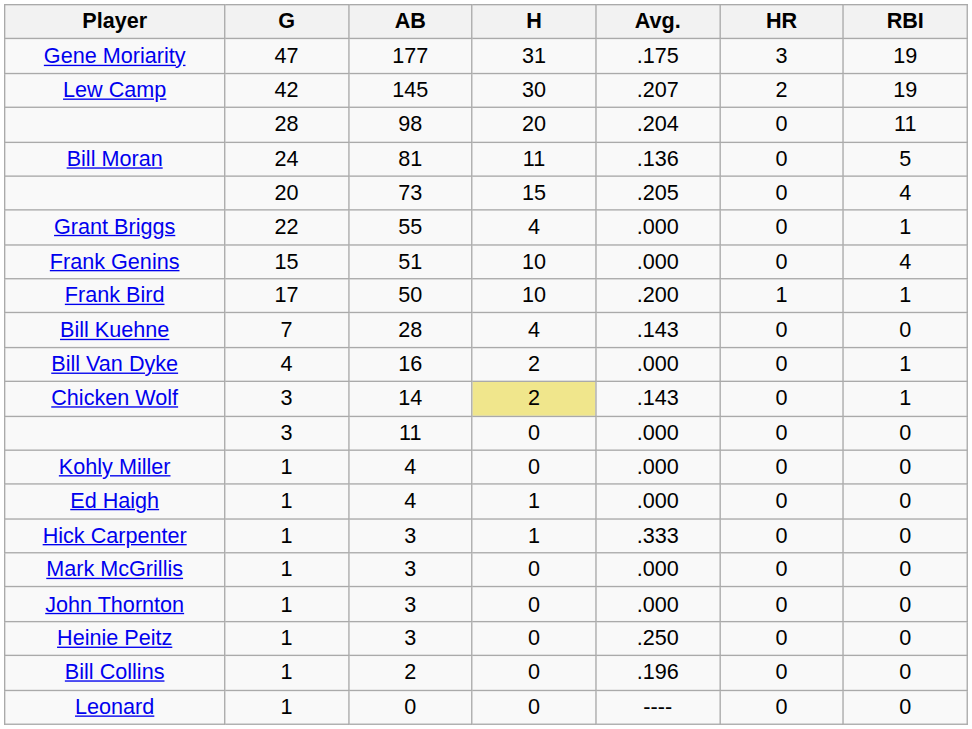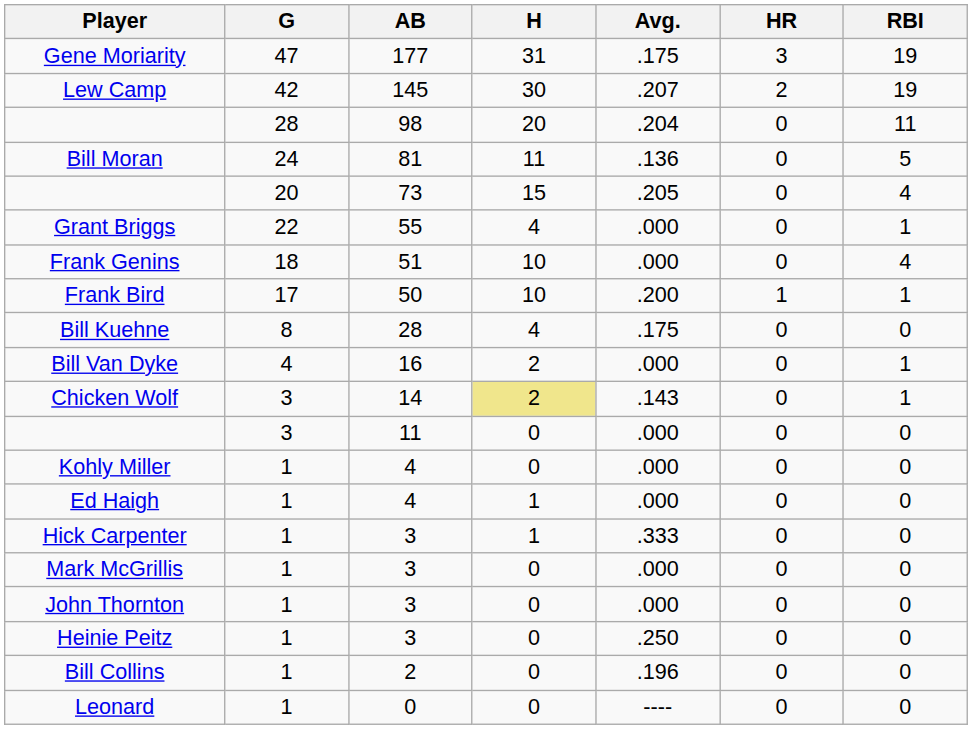 <table class="wikitable sortable">
 <tr>
 <th bgcolor="#DDDDFF" width="16%">Player</th>
 <th bgcolor="#DDDDFF" width="9%">G</th>
 <th bgcolor="#DDDDFF" width="9%">AB</th>
 <th bgcolor="#DDDDFF" width="9%">H</th>
 <th bgcolor="#DDDDFF" width="9%">Avg.</th>
 <th bgcolor="#DDDDFF" width="9%">HR</th>
 <th bgcolor="#DDDDFF" width="9%">RBI</th>
 </tr>
 <tr align="center">
 <td><a href='#'>Gene Moriarity</a></td>
 <td>47</td>
 <td>177</td>
 <td>31</td>
 <td>.175</td>
 <td>3</td>
 <td>19</td>
 </tr>
 <tr align=center>
 <td><a href='#'>Lew Camp</a></td>
 <td>42</td>
 <td>145</td>
 <td>30</td>
 <td>.207</td>
 <td>2</td>
 <td>19</td>
 </tr>
 <tr align=center>
 <td></td>
 <td>28</td>
 <td>98</td>
 <td>20</td>
 <td>.204</td>
 <td>0</td>
 <td>11</td>
 </tr>
 <tr align="center">
 <td><a href='#'>Bill Moran</a></td>
 <td>24</td>
 <td>81</td>
 <td>11</td>
 <td>.136</td>
 <td>0</td>
 <td>5</td>
 </tr>
 <tr align=center>
 <td></td>
 <td>20</td>
 <td>73</td>
 <td>15</td>
 <td>.205</td>
 <td>0</td>
 <td>4</td>
 </tr>
 <tr align="center">
 <td><a href='#'>Grant Briggs</a></td>
 <td>22</td>
 <td>55</td>
 <td>4</td>
 <td>.000</td>
 <td>0</td>
 <td>1</td>
 </tr>
 <tr align=center>
 <td><a href='#'>Frank Genins</a></td>
-<td>15</td>
+<td>18</td>
 <td>51</td>
 <td>10</td>
 <td>.000</td>
 <td>0</td>
 <td>4</td>
 </tr>
 <tr align=center>
 <td><a href='#'>Frank Bird</a></td>
 <td>17</td>
 <td>50</td>
 <td>10</td>
 <td>.200</td>
 <td>1</td>
 <td>1</td>
 </tr>
 <tr align=center>
 <td><a href='#'>Bill Kuehne</a></td>
-<td>7</td>
+<td>8</td>
 <td>28</td>
 <td>4</td>
-<td>.143</td>
+<td>.175</td>
 <td>0</td>
 <td>0</td>
 </tr>
 <tr align=center>
 <td><a href='#'>Bill Van Dyke</a></td>
 <td>4</td>
 <td>16</td>
 <td>2</td>
 <td>.000</td>
 <td>0</td>
 <td>1</td>
 </tr>
 <tr align=center>
 <td><a href='#'>Chicken Wolf</a></td>
 <td>3</td>
 <td>14</td>
 <td style="background: khaki;">2</td>
 <td>.143</td>
 <td>0</td>
 <td>1</td>
 </tr>
 <tr align=center>
 <td></td>
 <td>3</td>
 <td>11</td>
 <td>0</td>
 <td>.000</td>
 <td>0</td>
 <td>0</td>
 </tr>
 <tr align="center">
 <td><a href='#'>Kohly Miller</a></td>
 <td>1</td>
 <td>4</td>
 <td>0</td>
 <td>.000</td>
 <td>0</td>
 <td>0</td>
 </tr>
 <tr align=center>
 <td><a href='#'>Ed Haigh</a></td>
 <td>1</td>
 <td>4</td>
 <td>1</td>
 <td>.000</td>
 <td>0</td>
 <td>0</td>
 </tr>
 <tr align=center>
 <td><a href='#'>Hick Carpenter</a></td>
 <td>1</td>
 <td>3</td>
 <td>1</td>
 <td>.333</td>
 <td>0</td>
 <td>0</td>
 </tr>
 <tr align=center>
 <td><a href='#'>Mark McGrillis</a></td>
 <td>1</td>
 <td>3</td>
 <td>0</td>
 <td>.000</td>
 <td>0</td>
 <td>0</td>
 </tr>
 <tr align=center>
 <td><a href='#'>John Thornton</a></td>
 <td>1</td>
 <td>3</td>
 <td>0</td>
 <td>.000</td>
 <td>0</td>
 <td>0</td>
 </tr>
 <tr align=center>
 <td><a href='#'>Heinie Peitz</a></td>
 <td>1</td>
 <td>3</td>
 <td>0</td>
 <td>.250</td>
 <td>0</td>
 <td>0</td>
 </tr>
 <tr align=center>
 <td><a href='#'>Bill Collins</a></td>
 <td>1</td>
 <td>2</td>
 <td>0</td>
 <td>.196</td>
 <td>0</td>
 <td>0</td>
 </tr>
 <tr align=center>
 <td><a href='#'>Leonard</a></td>
 <td>1</td>
 <td>0</td>
 <td>0</td>
 <td>----</td>
 <td>0</td>
 <td>0</td>
 </tr>
 </table>
